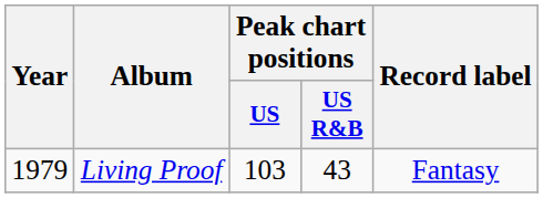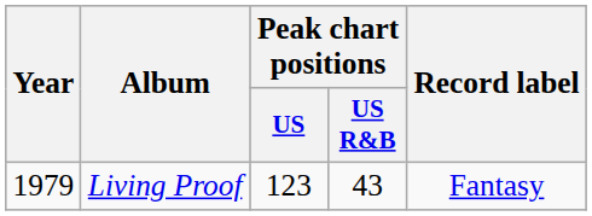 <table class="wikitable" style="text-align:center;">
 <tr>
 <th rowspan="2">Year</th>
 <th rowspan="2">Album</th>
 <th colspan="2">Peak chart positions</th>
 <th rowspan="2">Record label</th>
 </tr>
 <tr style="font-size:smaller;">
 <th width="35"><a href='#'>US</a><br></th>
 <th width="35"><a href='#'>US R&B</a><br></th>
 </tr>
 <tr>
 <td>1979</td>
 <td align=left><em><a href='#'>Living Proof</a></em></td>
-<td>103</td>
+<td>123</td>
 <td>43</td>
 <td rowspan="1"><a href='#'>Fantasy</a></td>
 </tr>
 </table>
